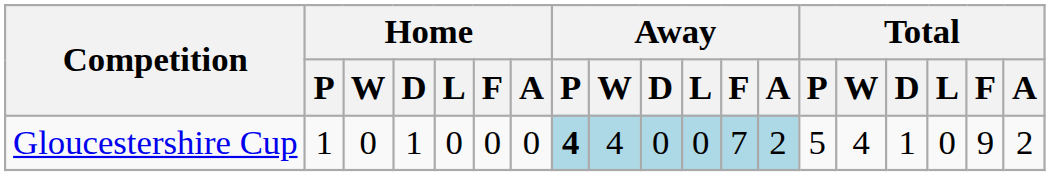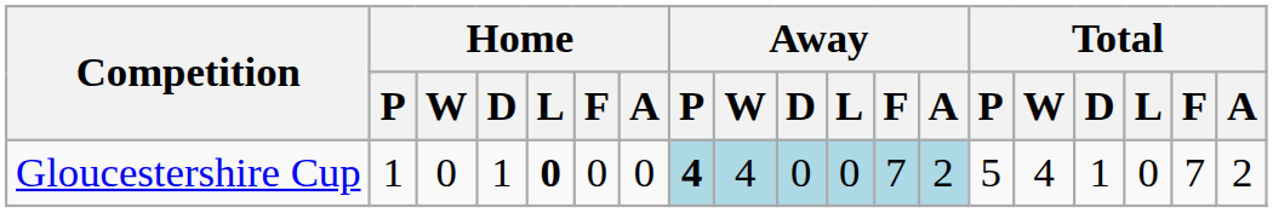 <table class="wikitable" style="text-align:center;">
 <tr>
 <th rowspan="2">Competition</th>
 <th colspan="6">Home</th>
 <th colspan="6">Away</th>
 <th colspan="6">Total</th>
 </tr>
 <tr>
 <th>P</th>
 <th>W</th>
 <th>D</th>
 <th>L</th>
 <th>F</th>
 <th>A</th>
 <th>P</th>
 <th>W</th>
 <th>D</th>
 <th>L</th>
 <th>F</th>
 <th>A</th>
 <th>P</th>
 <th>W</th>
 <th>D</th>
 <th>L</th>
 <th>F</th>
 <th>A</th>
 </tr>
 <tr>
 <td style="text-align:left;"><a href='#'>Gloucestershire Cup</a></td>
 <td>1</td>
 <td>0</td>
 <td>1</td>
-<td>0</td>
+<td><strong>0</strong></td>
 <td>0</td>
 <td>0</td>
 <td style="background-color:#ADD8E6;"><strong>4</strong></td>
 <td style="background-color:#ADD8E6;">4</td>
 <td style="background-color:#ADD8E6;">0</td>
 <td style="background-color:#ADD8E6;">0</td>
 <td style="background-color:#ADD8E6;">7</td>
 <td style="background-color:#ADD8E6;">2</td>
 <td>5</td>
 <td>4</td>
 <td>1</td>
 <td>0</td>
-<td>9</td>
+<td>7</td>
 <td>2</td>
 </tr>
 </table>
